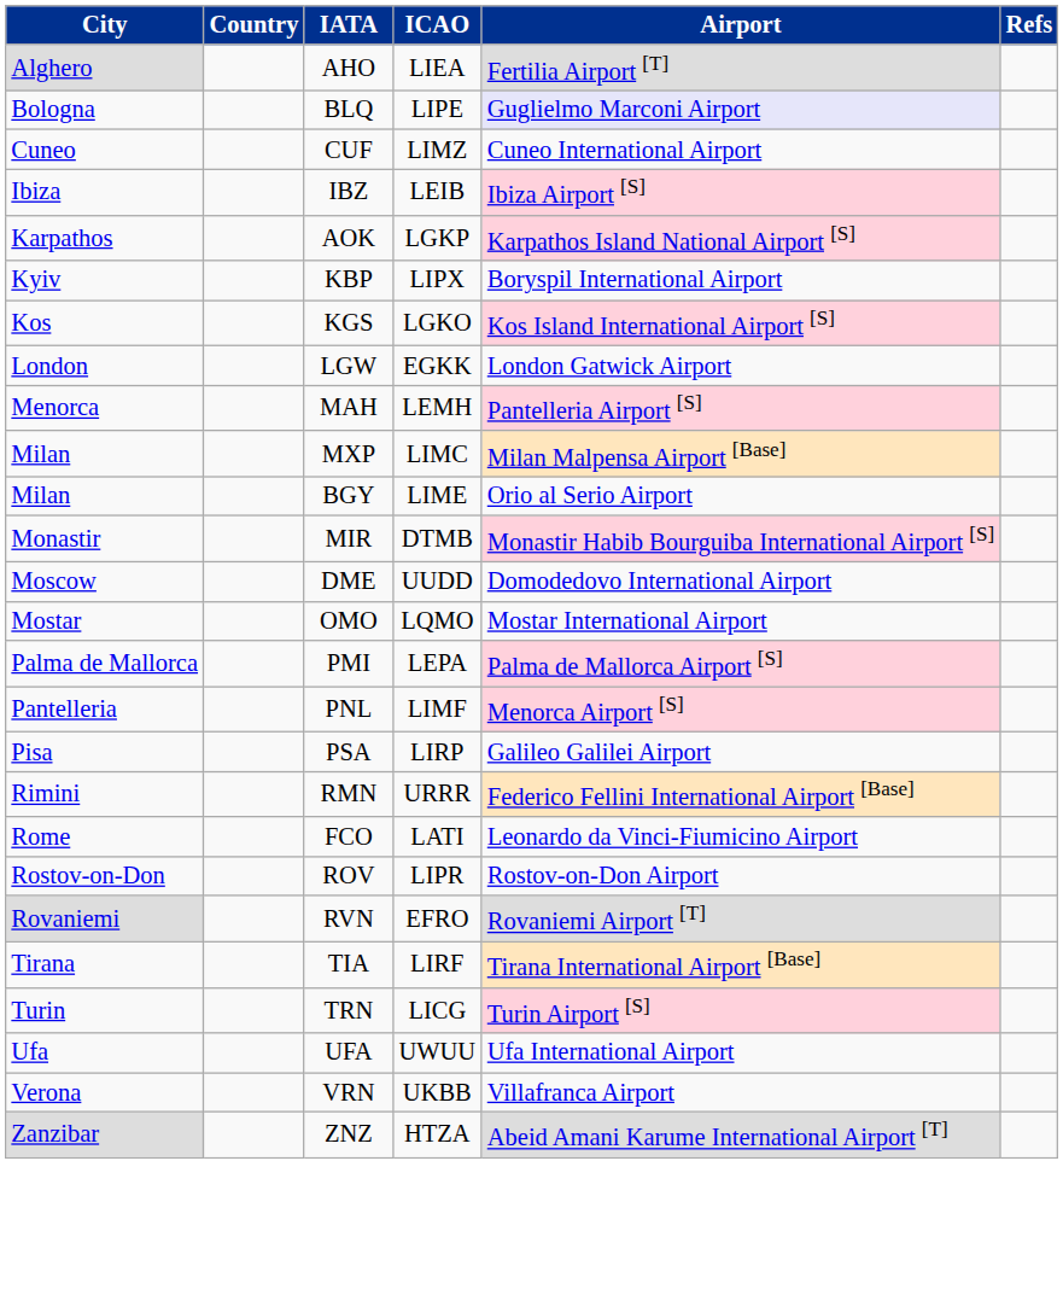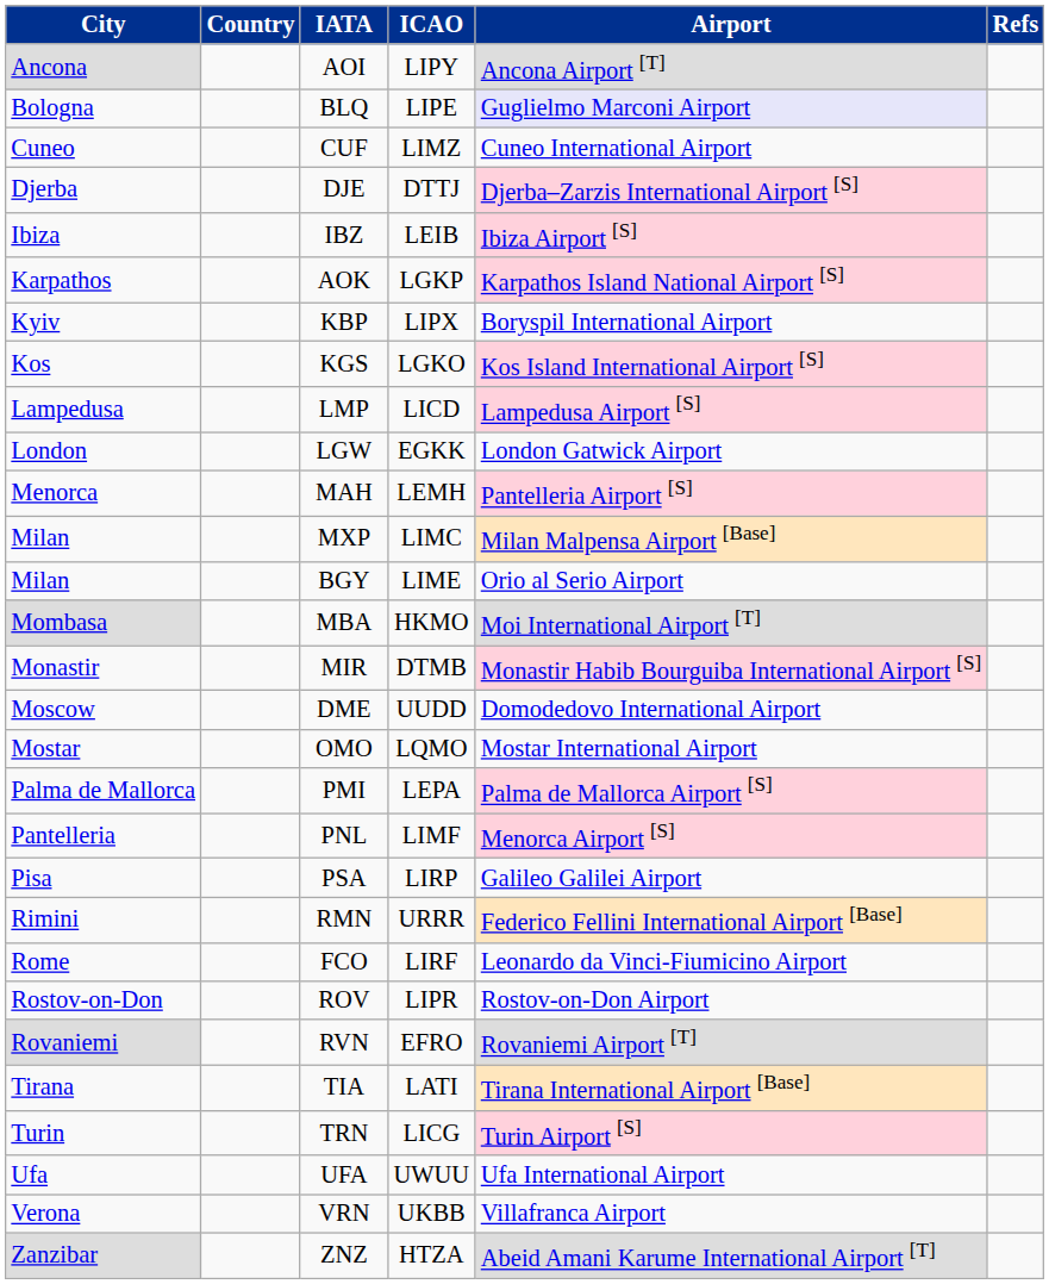 <table class="sortable wikitable toccolours">
 <tr>
 <th style="background:#00308F;color: white">City</th>
 <th style="background:#00308F;color: white">Country</th>
 <th style="background:#00308F; color:white; width:50px;">IATA</th>
 <th style="background:#00308F; color:white; width:50px;">ICAO</th>
 <th style="background:#00308F;color: white">Airport</th>
 <th style="background:#00308F;color: white" class="unsortable">Refs</th>
 </tr>
 <tr>
-<td style="background:#DDDDDD"><a href='#'>Alghero</a></td>
+<td style="background:#DDDDDD"><a href='#'>Ancona</a></td>
 <td></td>
-<td align=center>AHO</td>
-<td align=center>LIEA</td>
-<td style="background:#DDDDDD"><a href='#'>Fertilia Airport</a> <sup>[T]</sup></td>
+<td align=center>AOI</td>
+<td align=center>LIPY</td>
+<td style="background:#DDDDDD"><a href='#'>Ancona Airport</a> <sup>[T]</sup></td>
 <td></td>
 </tr>
 <tr>
 <td><a href='#'>Bologna</a></td>
 <td></td>
 <td align=center>BLQ</td>
 <td align=center>LIPE</td>
 <td style="background: lavender;"><a href='#'>Guglielmo Marconi Airport</a></td>
 <td></td>
 </tr>
 <tr>
 <td><a href='#'>Cuneo</a></td>
 <td></td>
 <td align=center>CUF</td>
 <td align=center>LIMZ</td>
 <td><a href='#'>Cuneo International Airport</a></td>
+<td></td>
+</tr>
+<tr>
+<td><a href='#'>Djerba</a></td>
+<td></td>
+<td align=center>DJE</td>
+<td align=center>DTTJ</td>
+<td style="background:#FFD1DC"><a href='#'>Djerba–Zarzis International Airport</a> <sup>[S]</sup></td>
 <td></td>
 </tr>
 <tr>
 <td><a href='#'>Ibiza</a></td>
 <td></td>
 <td align=center>IBZ</td>
 <td align=center>LEIB</td>
 <td style="background:#FFD1DC"><a href='#'>Ibiza Airport</a> <sup>[S]</sup></td>
 <td></td>
 </tr>
 <tr>
 <td><a href='#'>Karpathos</a></td>
 <td></td>
 <td align=center>AOK</td>
 <td align=center>LGKP</td>
 <td style="background:#FFD1DC"><a href='#'>Karpathos Island National Airport</a> <sup>[S]</sup></td>
 <td></td>
 </tr>
 <tr>
 <td><a href='#'>Kyiv</a></td>
 <td></td>
 <td align=center>KBP</td>
 <td align=center>LIPX</td>
 <td><a href='#'>Boryspil International Airport</a></td>
 <td></td>
 </tr>
 <tr>
 <td><a href='#'>Kos</a></td>
 <td></td>
 <td align=center>KGS</td>
 <td align=center>LGKO</td>
 <td style="background:#FFD1DC"><a href='#'>Kos Island International Airport</a> <sup>[S]</sup></td>
 <td></td>
 </tr>
 <tr>
+<td><a href='#'>Lampedusa</a></td>
+<td></td>
+<td align=center>LMP</td>
+<td align=center>LICD</td>
+<td style="background:#FFD1DC"><a href='#'>Lampedusa Airport</a> <sup>[S]</sup></td>
+<td></td>
+</tr>
+<tr>
 <td><a href='#'>London</a></td>
 <td></td>
 <td align=center>LGW</td>
 <td align=center>EGKK</td>
 <td><a href='#'>London Gatwick Airport</a></td>
 <td></td>
 </tr>
 <tr>
 <td><a href='#'>Menorca</a></td>
 <td></td>
 <td align=center>MAH</td>
 <td align=center>LEMH</td>
 <td style="background:#FFD1DC"><a href='#'>Pantelleria Airport</a> <sup>[S]</sup></td>
 <td></td>
 </tr>
 <tr>
 <td><a href='#'>Milan</a></td>
 <td></td>
 <td align=center>MXP</td>
 <td align=center>LIMC</td>
 <td style="background-color: #FFE6BD"><a href='#'>Milan Malpensa Airport</a> <sup>[Base]</sup></td>
 <td></td>
 </tr>
 <tr>
 <td><a href='#'>Milan</a></td>
 <td></td>
 <td align=center>BGY</td>
 <td align=center>LIME</td>
 <td><a href='#'>Orio al Serio Airport</a></td>
+<td></td>
+</tr>
+<tr>
+<td style="background:#DDDDDD"><a href='#'>Mombasa</a></td>
+<td></td>
+<td align=center>MBA</td>
+<td align=center>HKMO</td>
+<td style="background:#DDDDDD"><a href='#'>Moi International Airport</a> <sup>[T]</sup></td>
 <td></td>
 </tr>
 <tr>
 <td><a href='#'>Monastir</a></td>
 <td></td>
 <td align=center>MIR</td>
 <td align=center>DTMB</td>
 <td style="background:#FFD1DC"><a href='#'>Monastir Habib Bourguiba International Airport</a> <sup>[S]</sup></td>
 <td></td>
 </tr>
 <tr>
 <td><a href='#'>Moscow</a></td>
 <td></td>
 <td align=center>DME</td>
 <td align=center>UUDD</td>
 <td><a href='#'>Domodedovo International Airport</a></td>
 <td></td>
 </tr>
 <tr>
 <td><a href='#'>Mostar</a></td>
 <td></td>
 <td align=center>OMO</td>
 <td align=center>LQMO</td>
 <td><a href='#'>Mostar International Airport</a></td>
 <td></td>
 </tr>
 <tr>
 <td><a href='#'>Palma de Mallorca</a></td>
 <td></td>
 <td align=center>PMI</td>
 <td align=center>LEPA</td>
 <td style="background:#FFD1DC"><a href='#'>Palma de Mallorca Airport</a> <sup>[S]</sup></td>
 <td></td>
 </tr>
 <tr>
 <td><a href='#'>Pantelleria</a></td>
 <td></td>
 <td align=center>PNL</td>
 <td align=center>LIMF</td>
 <td style="background:#FFD1DC"><a href='#'>Menorca Airport</a> <sup>[S]</sup></td>
 <td></td>
 </tr>
 <tr>
 <td><a href='#'>Pisa</a></td>
 <td></td>
 <td align=center>PSA</td>
 <td align=center>LIRP</td>
 <td><a href='#'>Galileo Galilei Airport</a></td>
 <td></td>
 </tr>
 <tr>
 <td><a href='#'>Rimini</a></td>
 <td></td>
 <td align=center>RMN</td>
 <td align=center>URRR</td>
 <td style="background-color: #FFE6BD"><a href='#'>Federico Fellini International Airport</a> <sup>[Base]</sup></td>
 </tr>
 <tr>
 <td><a href='#'>Rome</a></td>
 <td></td>
 <td align=center>FCO</td>
-<td align=center>LATI</td>
+<td align=center>LIRF</td>
 <td><a href='#'>Leonardo da Vinci-Fiumicino Airport</a></td>
 <td></td>
 </tr>
 <tr>
 <td><a href='#'>Rostov-on-Don</a></td>
 <td></td>
 <td align=center>ROV</td>
 <td align=center>LIPR</td>
 <td><a href='#'>Rostov-on-Don Airport</a></td>
 <td></td>
 </tr>
 <tr>
 <td style="background:#DDDDDD"><a href='#'>Rovaniemi</a></td>
 <td></td>
 <td align=center>RVN</td>
 <td align=center>EFRO</td>
 <td style="background:#DDDDDD"><a href='#'>Rovaniemi Airport</a> <sup>[T]</sup></td>
 <td></td>
 </tr>
 <tr>
 <td><a href='#'>Tirana</a></td>
 <td></td>
 <td align=center>TIA</td>
-<td align=center>LIRF</td>
+<td align=center>LATI</td>
 <td style="background-color: #FFE6BD"><a href='#'>Tirana International Airport</a> <sup>[Base]</sup></td>
 <td></td>
 </tr>
 <tr>
 <td><a href='#'>Turin</a></td>
 <td></td>
 <td align=center>TRN</td>
 <td align=center>LICG</td>
 <td style="background:#FFD1DC"><a href='#'>Turin Airport</a> <sup>[S]</sup></td>
 <td></td>
 </tr>
 <tr>
 <td><a href='#'>Ufa</a></td>
 <td></td>
 <td align=center>UFA</td>
 <td align=center>UWUU</td>
 <td><a href='#'>Ufa International Airport</a></td>
 <td></td>
 </tr>
 <tr>
 <td><a href='#'>Verona</a></td>
 <td></td>
 <td align=center>VRN</td>
 <td align=center>UKBB</td>
 <td><a href='#'>Villafranca Airport</a></td>
 <td></td>
 </tr>
 <tr>
 <td style="background:#DDDDDD"><a href='#'>Zanzibar</a></td>
 <td></td>
 <td align=center>ZNZ</td>
 <td align=center>HTZA</td>
 <td style="background:#DDDDDD"><a href='#'>Abeid Amani Karume International Airport</a> <sup>[T]</sup></td>
 </tr>
 </table>
